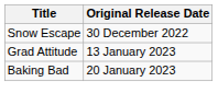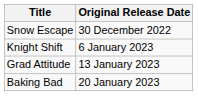 <table class="wikitable">
 <tr>
 <th>Title</th>
 <th>Original Release Date</th>
 </tr>
 <tr>
 <td>Snow Escape</td>
 <td>30 December 2022</td>
 </tr>
 <tr>
+<td>Knight Shift</td>
+<td>6 January 2023</td>
+</tr>
+<tr>
 <td>Grad Attitude</td>
 <td>13 January 2023</td>
 </tr>
 <tr>
 <td>Baking Bad</td>
 <td>20 January 2023</td>
 </tr>
 </table>
